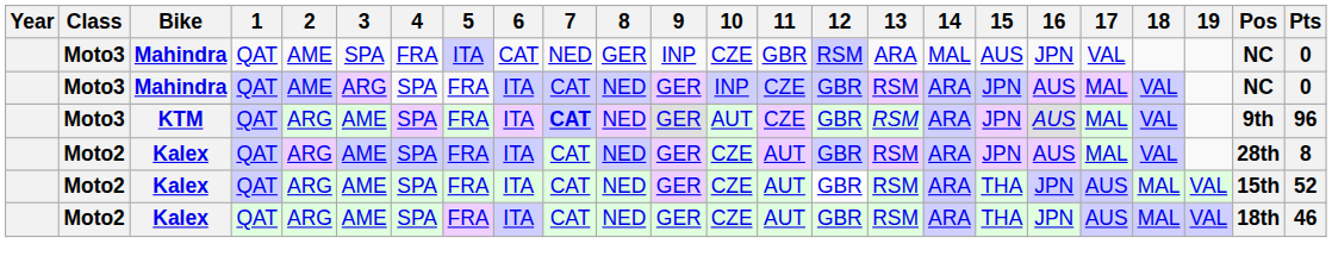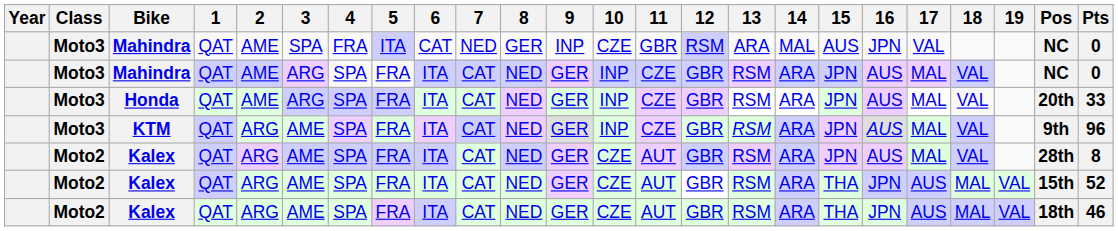 <table class="wikitable" style="text-align:center;">
 <tr>
 <th>Year</th>
 <th>Class</th>
 <th>Bike</th>
 <th>1</th>
 <th>2</th>
 <th>3</th>
 <th>4</th>
 <th>5</th>
 <th>6</th>
 <th>7</th>
 <th>8</th>
 <th>9</th>
 <th>10</th>
 <th>11</th>
 <th>12</th>
 <th>13</th>
 <th>14</th>
 <th>15</th>
 <th>16</th>
 <th>17</th>
 <th>18</th>
 <th>19</th>
 <th>Pos</th>
 <th>Pts</th>
 </tr>
 <tr>
 <th></th>
 <th>Moto3</th>
 <th><a href='#'>Mahindra</a></th>
 <td><a href='#'>QAT</a></td>
 <td><a href='#'>AME</a></td>
 <td><a href='#'>SPA</a></td>
 <td><a href='#'>FRA</a></td>
 <td style="background:#CFCFFF;"><a href='#'>ITA</a><br></td>
 <td><a href='#'>CAT</a></td>
 <td><a href='#'>NED</a></td>
 <td><a href='#'>GER</a></td>
 <td><a href='#'>INP</a></td>
 <td><a href='#'>CZE</a></td>
 <td><a href='#'>GBR</a></td>
 <td style="background:#CFCFFF;"><a href='#'>RSM</a><br></td>
 <td><a href='#'>ARA</a></td>
 <td><a href='#'>MAL</a></td>
 <td><a href='#'>AUS</a></td>
 <td><a href='#'>JPN</a></td>
 <td><a href='#'>VAL</a></td>
 <td></td>
 <td></td>
 <th>NC</th>
 <th>0</th>
 </tr>
 <tr>
 <th></th>
 <th>Moto3</th>
 <th><a href='#'>Mahindra</a></th>
 <td style="background:#cfcfff;"><a href='#'>QAT</a><br></td>
 <td style="background:#cfcfff;"><a href='#'>AME</a><br></td>
 <td style="background:#efcfff;"><a href='#'>ARG</a><br></td>
 <td><a href='#'>SPA</a></td>
 <td><a href='#'>FRA</a></td>
 <td style="background:#cfcfff;"><a href='#'>ITA</a><br></td>
 <td style="background:#cfcfff;"><a href='#'>CAT</a><br></td>
 <td style="background:#cfcfff;"><a href='#'>NED</a><br></td>
 <td style="background:#efcfff;"><a href='#'>GER</a><br></td>
 <td style="background:#cfcfff;"><a href='#'>INP</a><br></td>
 <td style="background:#cfcfff;"><a href='#'>CZE</a><br></td>
 <td style="background:#cfcfff;"><a href='#'>GBR</a><br></td>
 <td style="background:#efcfff;"><a href='#'>RSM</a><br></td>
 <td style="background:#cfcfff;"><a href='#'>ARA</a><br></td>
 <td style="background:#cfcfff;"><a href='#'>JPN</a><br></td>
 <td style="background:#efcfff;"><a href='#'>AUS</a><br></td>
 <td style="background:#efcfff;"><a href='#'>MAL</a><br></td>
 <td style="background:#cfcfff;"><a href='#'>VAL</a><br></td>
 <td></td>
 <th>NC</th>
 <th>0</th>
 </tr>
 <tr>
 <th></th>
 <th>Moto3</th>
+<th><a href='#'>Honda</a></th>
+<td style="background:#dfffdf;"><a href='#'>QAT</a><br></td>
+<td style="background:#dfffdf;"><a href='#'>AME</a><br></td>
+<td style="background:#cfcfff;"><a href='#'>ARG</a><br></td>
+<td style="background:#cfcfff;"><a href='#'>SPA</a><br></td>
+<td style="background:#cfcfff;"><a href='#'>FRA</a><br></td>
+<td style="background:#dfffdf;"><a href='#'>ITA</a><br></td>
+<td style="background:#dfffdf;"><a href='#'>CAT</a><br></td>
+<td style="background:#efcfff;"><a href='#'>NED</a><br></td>
+<td style="background:#dfffdf;"><a href='#'>GER</a><br></td>
+<td style="background:#dfffdf;"><a href='#'>INP</a><br></td>
+<td style="background:#efcfff;"><a href='#'>CZE</a><br></td>
+<td style="background:#efcfff;"><a href='#'>GBR</a><br></td>
+<td style="background:#ffffff;"><a href='#'>RSM</a><br></td>
+<td style="background:#ffffff;"><a href='#'>ARA</a><br></td>
+<td style="background:#dfffdf;"><a href='#'>JPN</a><br></td>
+<td style="background:#efcfff;"><a href='#'>AUS</a><br></td>
+<td style="background:#ffffff;"><a href='#'>MAL</a><br></td>
+<td><a href='#'>VAL</a></td>
+<td></td>
+<th>20th</th>
+<th>33</th>
+</tr>
+<tr>
+<th></th>
+<th>Moto3</th>
 <th><a href='#'>KTM</a></th>
 <td style="background:#cfcfff;"><a href='#'>QAT</a><br></td>
 <td style="background:#dfffdf;"><a href='#'>ARG</a><br></td>
 <td style="background:#dfffdf;"><a href='#'>AME</a><br></td>
 <td style="background:#efcfff;"><a href='#'>SPA</a><br></td>
 <td style="background:#dfffdf;"><a href='#'>FRA</a><br></td>
 <td style="background:#efcfff;"><a href='#'>ITA</a><br></td>
-<td style="background:#cfcfff;"><strong><a href='#'>CAT</a><br></strong></td>
+<td style="background:#cfcfff;"><a href='#'>CAT</a><br></td>
 <td style="background:#efcfff;"><a href='#'>NED</a><br></td>
 <td style="background:#dfdfdf;"><a href='#'>GER</a><br></td>
-<td style="background:#dfffdf;"><a href='#'>AUT</a><br></td>
+<td style="background:#dfffdf;"><a href='#'>INP</a><br></td>
 <td style="background:#efcfff;"><a href='#'>CZE</a><br></td>
 <td style="background:#dfffdf;"><a href='#'>GBR</a><br></td>
 <td style="background:#dfffdf;"><em><a href='#'>RSM</a></em><br></td>
 <td style="background:#cfcfff;"><a href='#'>ARA</a><br></td>
 <td style="background:#efcfff;"><a href='#'>JPN</a><br></td>
 <td style="background:#dfdfdf;"><em><a href='#'>AUS</a></em><br></td>
 <td style="background:#dfffdf;"><a href='#'>MAL</a><br></td>
 <td style="background:#cfcfff;"><a href='#'>VAL</a><br></td>
 <td></td>
 <th>9th</th>
 <th>96</th>
 </tr>
 <tr>
 <th></th>
 <th>Moto2</th>
 <th><a href='#'>Kalex</a></th>
 <td style="background:#cfcfff;"><a href='#'>QAT</a><br></td>
 <td style="background:#efcfff;"><a href='#'>ARG</a><br></td>
 <td style="background:#cfcfff;"><a href='#'>AME</a><br></td>
 <td style="background:#cfcfff;"><a href='#'>SPA</a><br></td>
 <td style="background:#cfcfff;"><a href='#'>FRA</a><br></td>
 <td style="background:#cfcfff;"><a href='#'>ITA</a><br></td>
 <td style="background:#dfffdf;"><a href='#'>CAT</a><br></td>
 <td style="background:#cfcfff;"><a href='#'>NED</a><br></td>
 <td style="background:#efcfff;"><a href='#'>GER</a><br></td>
 <td style="background:#dfffdf;"><a href='#'>CZE</a><br></td>
 <td style="background:#efcfff;"><a href='#'>AUT</a><br></td>
 <td style="background:#cfcfff;"><a href='#'>GBR</a><br></td>
 <td style="background:#efcfff;"><a href='#'>RSM</a><br></td>
 <td style="background:#cfcfff;"><a href='#'>ARA</a><br></td>
 <td style="background:#efcfff;"><a href='#'>JPN</a><br></td>
 <td style="background:#efcfff;"><a href='#'>AUS</a><br></td>
 <td style="background:#dfffdf;"><a href='#'>MAL</a><br></td>
 <td style="background:#cfcfff;"><a href='#'>VAL</a><br></td>
 <td></td>
 <th>28th</th>
 <th>8</th>
 </tr>
 <tr>
 <th></th>
 <th>Moto2</th>
 <th><a href='#'>Kalex</a></th>
 <td style="background:#cfcfff;"><a href='#'>QAT</a><br></td>
 <td style="background:#dfffdf;"><a href='#'>ARG</a><br></td>
 <td style="background:#dfffdf;"><a href='#'>AME</a><br></td>
 <td style="background:#dfffdf;"><a href='#'>SPA</a><br></td>
 <td style="background:#dfffdf;"><a href='#'>FRA</a><br></td>
 <td style="background:#dfffdf;"><a href='#'>ITA</a><br></td>
 <td style="background:#dfffdf;"><a href='#'>CAT</a><br></td>
 <td style="background:#dfffdf;"><a href='#'>NED</a><br></td>
 <td style="background:#efcfff;"><a href='#'>GER</a><br></td>
 <td style="background:#dfffdf;"><a href='#'>CZE</a><br></td>
 <td style="background:#dfffdf;"><a href='#'>AUT</a><br></td>
 <td style="background:#ffffff;"><a href='#'>GBR</a><br></td>
 <td style="background:#dfffdf;"><a href='#'>RSM</a><br></td>
 <td style="background:#cfcfff;"><a href='#'>ARA</a><br></td>
 <td style="background:#dfffdf;"><a href='#'>THA</a><br></td>
 <td style="background:#cfcfff;"><a href='#'>JPN</a><br></td>
 <td style="background:#cfcfff;"><a href='#'>AUS</a><br></td>
 <td style="background:#dfffdf;"><a href='#'>MAL</a><br></td>
 <td style="background:#dfffdf;"><a href='#'>VAL</a><br></td>
 <th>15th</th>
 <th>52</th>
 </tr>
 <tr>
 <th></th>
 <th>Moto2</th>
 <th><a href='#'>Kalex</a></th>
 <td style="background:#dfffdf;"><a href='#'>QAT</a><br></td>
 <td style="background:#dfffdf;"><a href='#'>ARG</a><br></td>
 <td style="background:#dfffdf;"><a href='#'>AME</a><br></td>
 <td style="background:#dfffdf;"><a href='#'>SPA</a><br></td>
 <td style="background:#efcfff;"><a href='#'>FRA</a><br></td>
 <td style="background:#cfcfff;"><a href='#'>ITA</a><br></td>
 <td style="background:#dfffdf;"><a href='#'>CAT</a><br></td>
 <td style="background:#dfffdf;"><a href='#'>NED</a><br></td>
 <td style="background:#dfffdf;"><a href='#'>GER</a><br></td>
 <td style="background:#dfffdf;"><a href='#'>CZE</a><br></td>
 <td style="background:#dfffdf;"><a href='#'>AUT</a><br></td>
 <td style="background:#dfffdf;"><a href='#'>GBR</a><br></td>
 <td style="background:#dfffdf;"><a href='#'>RSM</a><br></td>
 <td style="background:#cfcfff;"><a href='#'>ARA</a><br></td>
 <td style="background:#dfffdf;"><a href='#'>THA</a><br></td>
 <td style="background:#dfffdf;"><a href='#'>JPN</a><br></td>
 <td style="background:#cfcfff;"><a href='#'>AUS</a><br></td>
 <td style="background:#cfcfff;"><a href='#'>MAL</a><br></td>
 <td style="background:#cfcfff;"><a href='#'>VAL</a><br></td>
 <th>18th</th>
 <th>46</th>
 </tr>
 </table>
